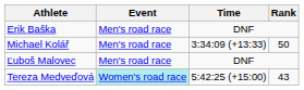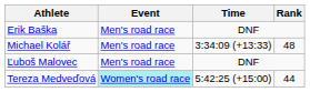 <table class="wikitable" style="font-size:90%">
 <tr>
 <th>Athlete</th>
 <th>Event</th>
 <th>Time</th>
 <th>Rank</th>
 </tr>
 <tr align=center>
 <td align=left><a href='#'>Erik Baška</a></td>
 <td align=left><a href='#'>Men's road race</a></td>
 <td colspan=2>DNF</td>
 </tr>
 <tr align=center>
 <td align=left><a href='#'>Michael Kolář</a></td>
 <td align=left><a href='#'>Men's road race</a></td>
 <td>3:34:09 (+13:33)</td>
-<td>50</td>
+<td>48</td>
 </tr>
 <tr align=center>
 <td align=left><a href='#'>Ľuboš Malovec</a></td>
 <td align=left><a href='#'>Men's road race</a></td>
 <td colspan=2>DNF</td>
 </tr>
 <tr align=center>
 <td align=left rowspan=2><a href='#'>Tereza Medveďová</a></td>
 <td align=left style="background: paleturquoise;"><a href='#'>Women's road race</a></td>
 <td>5:42:25 (+15:00)</td>
-<td>43</td>
+<td>44</td>
 </tr>
 </table>
